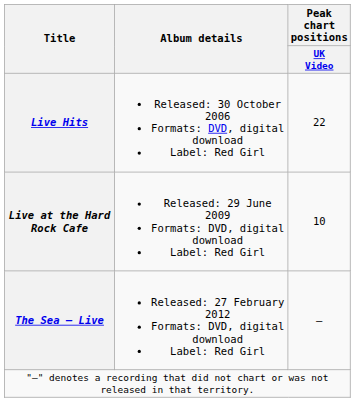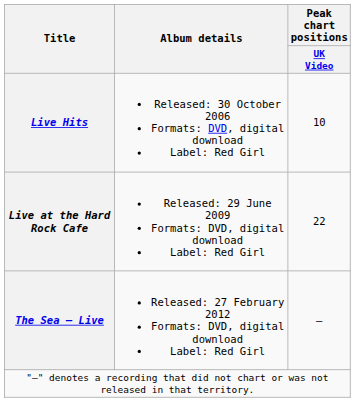 <table class="wikitable plainrowheaders" style="text-align:center;" border="1">
 <tr>
 <th scope="col" rowspan="2" style="width:10em;">Title</th>
 <th scope="col" rowspan="2" style="width:16em;">Album details</th>
 <th scope="col" colspan="1">Peak chart positions</th>
 </tr>
 <tr>
 <th scope="col" style="width:2.5em;font-size:90%;"><a href='#'>UK<br>Video</a><br></th>
 </tr>
 <tr>
 <th scope="row"><em><a href='#'>Live Hits</a></em></th>
 <td><br><ul><li>Released: 30 October 2006</li><li>Formats: <a href='#'>DVD</a>, digital download</li><li>Label: Red Girl</li></ul></td>
-<td>22</td>
+<td>10</td>
 </tr>
 <tr>
 <th scope="row"><em>Live at the Hard Rock Cafe</em></th>
 <td><br><ul><li>Released: 29 June 2009</li><li>Formats: DVD, digital download</li><li>Label: Red Girl</li></ul></td>
-<td>10</td>
+<td>22</td>
 </tr>
 <tr>
 <th scope="row"><em><a href='#'>The Sea – Live</a></em></th>
 <td><br><ul><li>Released: 27 February 2012</li><li>Formats: DVD, digital download</li><li>Label: Red Girl</li></ul></td>
 <td>—</td>
 </tr>
 <tr>
 <td colspan="3" style="font-size:90%">"—" denotes a recording that did not chart or was not released in that territory.</td>
 </tr>
 </table>
